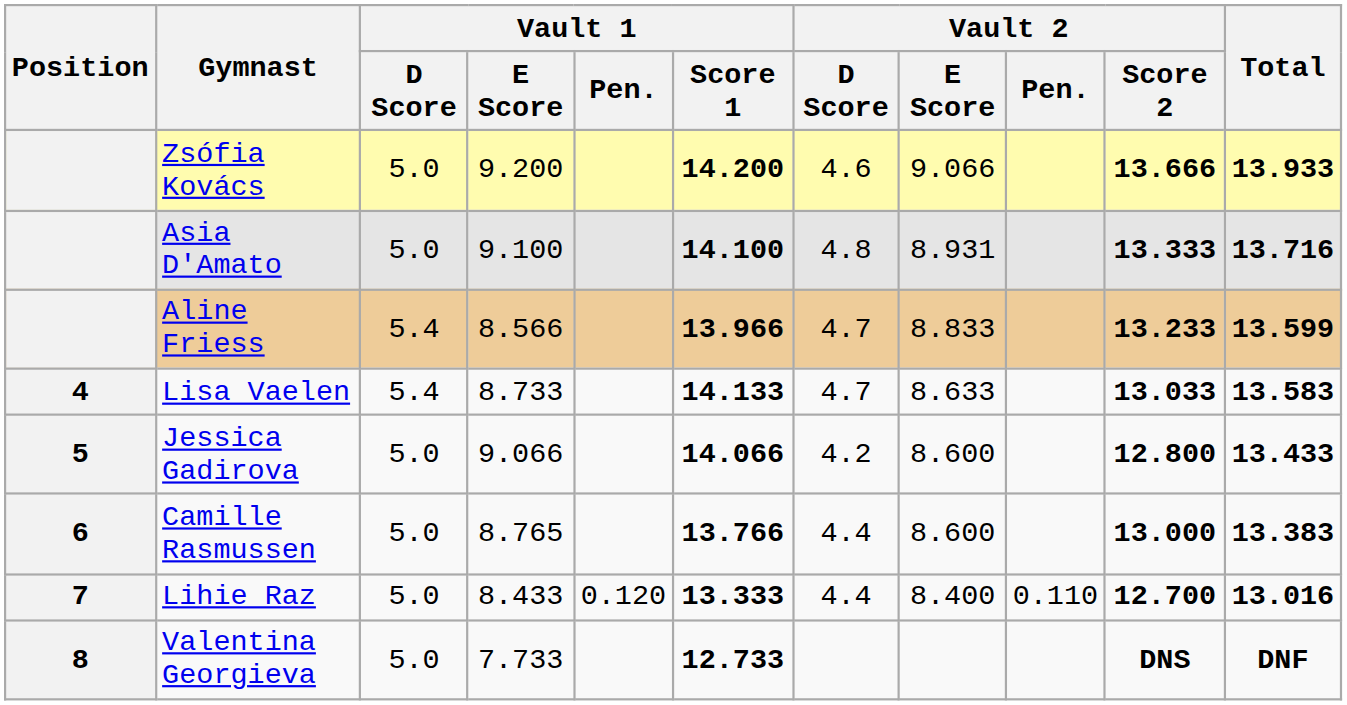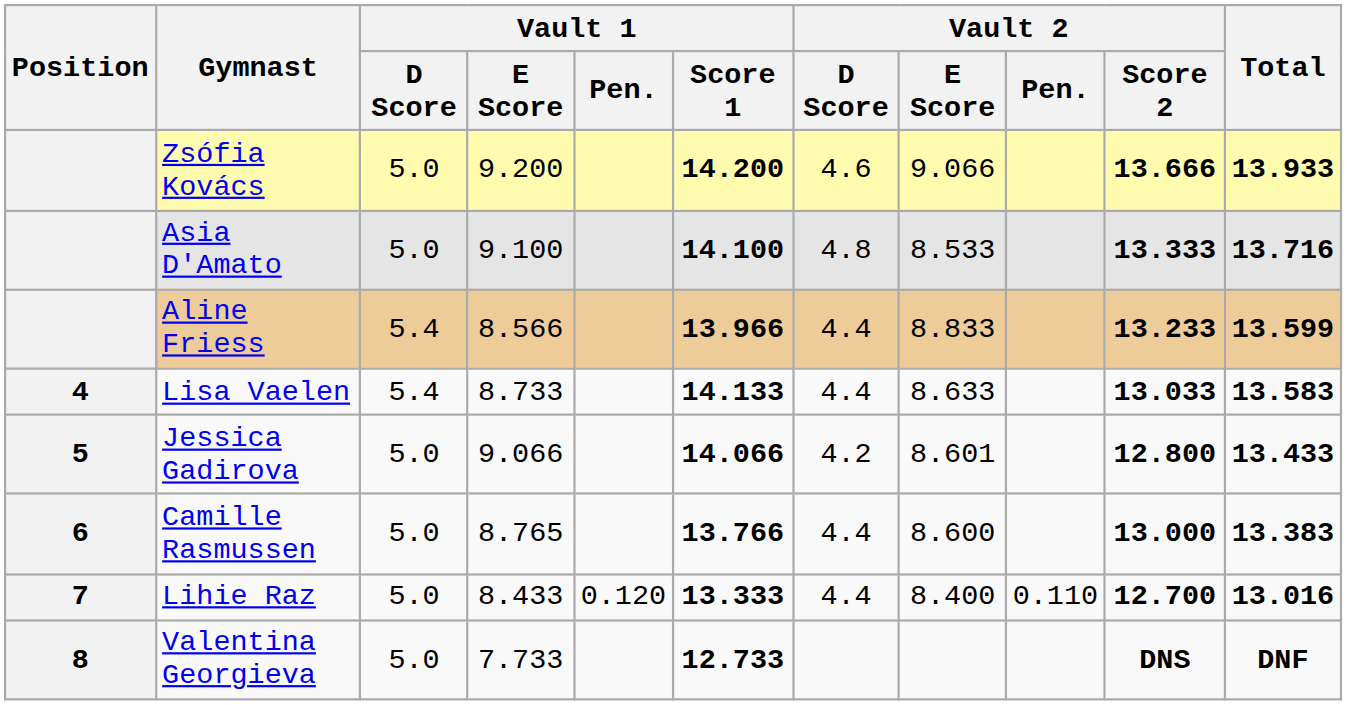 <table style="text-align:center;" class="wikitable sortable">
 <tr>
 <th rowspan="2">Position</th>
 <th rowspan="2">Gymnast</th>
 <th colspan="4">Vault 1</th>
 <th colspan="4">Vault 2</th>
 <th rowspan="2">Total</th>
 </tr>
 <tr>
 <th>D Score</th>
 <th>E Score</th>
 <th>Pen.</th>
 <th>Score 1</th>
 <th>D Score</th>
 <th>E Score</th>
 <th>Pen.</th>
 <th>Score 2</th>
 </tr>
 <tr style="background:#fffcaf;">
 <th scope="row" style="text-align:center"></th>
 <td style="text-align:left;"> <a href='#'>Zsófia Kovács</a></td>
 <td>5.0</td>
 <td>9.200</td>
 <td></td>
 <td><strong>14.200</strong></td>
 <td>4.6</td>
 <td>9.066</td>
 <td></td>
 <td><strong>13.666</strong></td>
 <td><strong>13.933</strong></td>
 </tr>
 <tr style="background:#e5e5e5;">
 <th scope="row" style="text-align:center"></th>
 <td style="text-align:left;"> <a href='#'>Asia D'Amato</a></td>
 <td>5.0</td>
 <td>9.100</td>
 <td></td>
 <td><strong>14.100</strong></td>
 <td>4.8</td>
-<td>8.931</td>
+<td>8.533</td>
 <td></td>
 <td><strong>13.333</strong></td>
 <td><strong>13.716</strong></td>
 </tr>
 <tr style="background:#ec9;">
 <th scope="row" style="text-align:center"></th>
 <td style="text-align:left;"> <a href='#'>Aline Friess</a></td>
 <td>5.4</td>
 <td>8.566</td>
 <td></td>
 <td><strong>13.966</strong></td>
-<td>4.7</td>
+<td>4.4</td>
 <td>8.833</td>
 <td></td>
 <td><strong>13.233</strong></td>
 <td><strong>13.599</strong></td>
 </tr>
 <tr>
 <th>4</th>
 <td style="text-align:left;"> <a href='#'>Lisa Vaelen</a></td>
 <td>5.4</td>
 <td>8.733</td>
 <td></td>
 <td><strong>14.133</strong></td>
-<td>4.7</td>
+<td>4.4</td>
 <td>8.633</td>
 <td></td>
 <td><strong>13.033</strong></td>
 <td><strong>13.583</strong></td>
 </tr>
 <tr>
 <th>5</th>
 <td style="text-align:left;"> <a href='#'>Jessica Gadirova</a></td>
 <td>5.0</td>
 <td>9.066</td>
 <td></td>
 <td><strong>14.066</strong></td>
 <td>4.2</td>
-<td>8.600</td>
+<td>8.601</td>
 <td></td>
 <td><strong>12.800</strong></td>
 <td><strong>13.433</strong></td>
 </tr>
 <tr>
 <th>6</th>
 <td style="text-align:left;"> <a href='#'>Camille Rasmussen</a></td>
 <td>5.0</td>
 <td>8.765</td>
 <td></td>
 <td><strong>13.766</strong></td>
 <td>4.4</td>
 <td>8.600</td>
 <td></td>
 <td><strong>13.000</strong></td>
 <td><strong>13.383</strong></td>
 </tr>
 <tr>
 <th>7</th>
 <td style="text-align:left;"> <a href='#'>Lihie Raz</a></td>
 <td>5.0</td>
 <td>8.433</td>
 <td>0.120</td>
 <td><strong>13.333</strong></td>
 <td>4.4</td>
 <td>8.400</td>
 <td>0.110</td>
 <td><strong>12.700</strong></td>
 <td><strong>13.016</strong></td>
 </tr>
 <tr>
 <th>8</th>
 <td style="text-align:left;"> <a href='#'>Valentina Georgieva</a></td>
 <td>5.0</td>
 <td>7.733</td>
 <td></td>
 <td><strong>12.733</strong></td>
 <td></td>
 <td></td>
 <td></td>
 <td><strong>DNS</strong></td>
 <td><strong>DNF</strong></td>
 </tr>
 </table>
